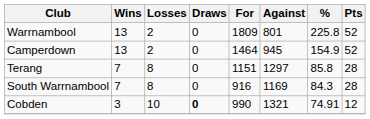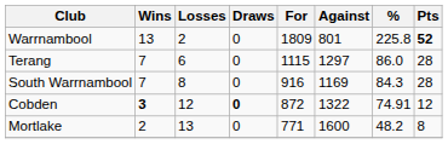 <table class="wikitable">
 <tr>
 <th>Club</th>
 <th>Wins</th>
 <th>Losses</th>
 <th>Draws</th>
 <th>For</th>
 <th>Against</th>
 <th>%</th>
 <th>Pts</th>
 </tr>
 <tr>
 <td>Warrnambool</td>
 <td>13</td>
 <td>2</td>
 <td>0</td>
 <td>1809</td>
 <td>801</td>
 <td>225.8</td>
-<td>52</td>
-</tr>
-<tr>
-<td>Camperdown</td>
-<td>13</td>
-<td>2</td>
-<td>0</td>
-<td>1464</td>
-<td>945</td>
-<td>154.9</td>
-<td>52</td>
+<td><strong>52</strong></td>
 </tr>
 <tr>
 <td>Terang</td>
 <td>7</td>
-<td>8</td>
+<td>6</td>
 <td>0</td>
-<td>1151</td>
+<td>1115</td>
 <td>1297</td>
-<td>85.8</td>
+<td>86.0</td>
 <td>28</td>
 </tr>
 <tr>
 <td>South Warrnambool</td>
 <td>7</td>
 <td>8</td>
 <td>0</td>
 <td>916</td>
 <td>1169</td>
 <td>84.3</td>
 <td>28</td>
 </tr>
 <tr>
 <td>Cobden</td>
-<td>3</td>
-<td>10</td>
+<td><strong>3</strong></td>
+<td>12</td>
 <td><strong>0</strong></td>
-<td>990</td>
-<td>1321</td>
+<td>872</td>
+<td>1322</td>
 <td>74.91</td>
 <td>12</td>
 </tr>
 <tr>
+<td>Mortlake</td>
+<td>2</td>
+<td>13</td>
+<td>0</td>
+<td>771</td>
+<td>1600</td>
+<td>48.2</td>
+<td>8</td>
+</tr>
+<tr>
 </tr>
 </table>
